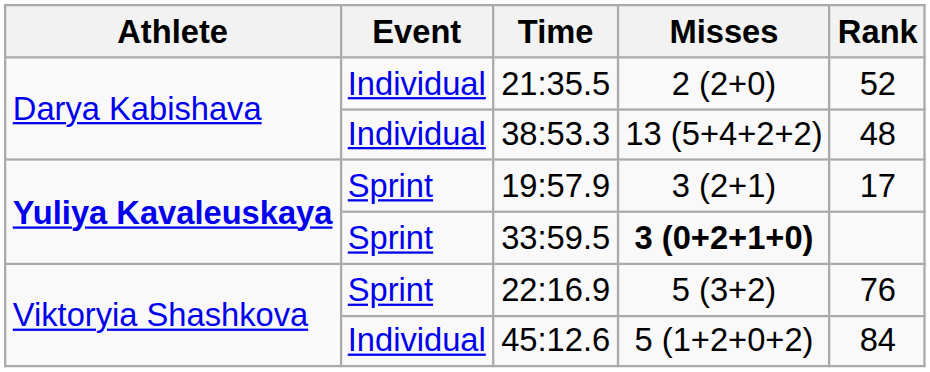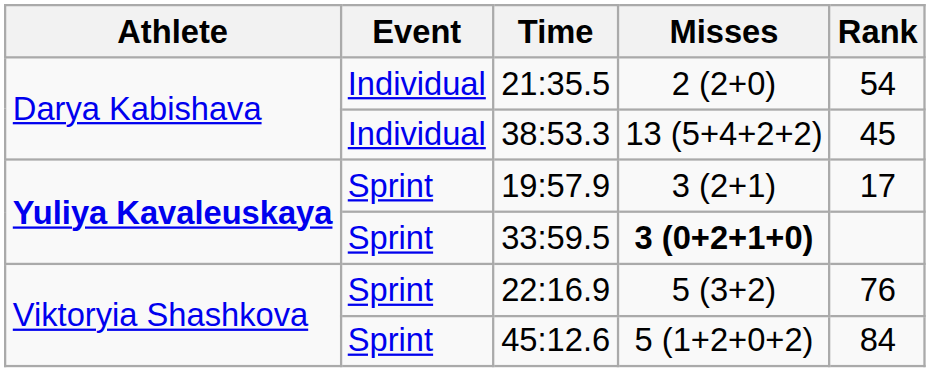 <table class="wikitable" style="font-size:90%">
 <tr>
 <th>Athlete</th>
 <th>Event</th>
 <th>Time</th>
 <th>Misses</th>
 <th>Rank</th>
 </tr>
 <tr align=center>
 <td align=left rowspan=2><a href='#'>Darya Kabishava</a></td>
 <td align=left><a href='#'>Individual</a></td>
 <td>21:35.5</td>
 <td>2 (2+0)</td>
-<td>52</td>
+<td>54</td>
 </tr>
 <tr align=center>
 <td align=left><a href='#'>Individual</a></td>
 <td>38:53.3</td>
 <td>13 (5+4+2+2)</td>
-<td>48</td>
+<td>45</td>
 </tr>
 <tr align=center>
 <td align=left rowspan=2><strong><a href='#'>Yuliya Kavaleuskaya</a></strong></td>
 <td align=left><a href='#'>Sprint</a></td>
 <td>19:57.9</td>
 <td>3 (2+1)</td>
 <td>17</td>
 </tr>
 <tr align=center>
 <td align=left><a href='#'>Sprint</a></td>
 <td>33:59.5</td>
 <td><strong>3 (0+2+1+0)</strong></td>
 <td><strong></strong></td>
 </tr>
 <tr align=center>
 <td align=left rowspan=2><a href='#'>Viktoryia Shashkova</a></td>
 <td align=left><a href='#'>Sprint</a></td>
 <td>22:16.9</td>
 <td>5 (3+2)</td>
 <td>76</td>
 </tr>
 <tr align=center>
-<td align=left><a href='#'>Individual</a></td>
+<td align=left><a href='#'>Sprint</a></td>
 <td>45:12.6</td>
 <td>5 (1+2+0+2)</td>
 <td>84</td>
 </tr>
 </table>
